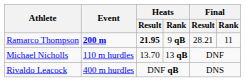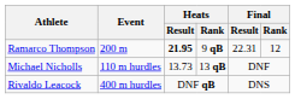 <table class="wikitable" style="font-size:90%">
 <tr>
 <th rowspan=2>Athlete</th>
 <th rowspan=2>Event</th>
 <th colspan=2>Heats</th>
 <th colspan=2>Final</th>
 </tr>
 <tr style="font-size:95%">
 <th>Result</th>
 <th>Rank</th>
 <th>Result</th>
 <th>Rank</th>
 </tr>
 <tr align=center>
 <td align=left><a href='#'>Ramarco Thompson</a></td>
-<td align=left><strong><a href='#'>200 m</a></strong></td>
+<td align=left><a href='#'>200 m</a></td>
 <td><strong>21.95</strong></td>
 <td>9 <strong>qB</strong></td>
-<td>28.21</td>
-<td>11</td>
+<td>22.31</td>
+<td>12</td>
 </tr>
 <tr align=center>
 <td align=left><a href='#'>Michael Nicholls</a></td>
 <td align=left><a href='#'>110 m hurdles</a></td>
-<td>13.70</td>
+<td>13.73</td>
 <td>13 <strong>qB</strong></td>
 <td colspan=2>DNF</td>
 </tr>
 <tr align=center>
 <td align=left><a href='#'>Rivaldo Leacock</a></td>
 <td align=left><a href='#'>400 m hurdles</a></td>
 <td colspan=2>DNF <strong>qB</strong></td>
 <td colspan=2>DNS</td>
 </tr>
 </table>
